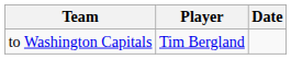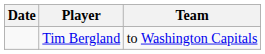 <table class="wikitable">
 <tr>
+<th>Date</th>
+<th>Player</th>
 <th>Team</th>
-<th>Player</th>
-<th>Date</th>
 </tr>
 <tr>
+<td></td>
+<td><a href='#'>Tim Bergland</a></td>
 <td>to <a href='#'>Washington Capitals</a></td>
-<td><a href='#'>Tim Bergland</a></td>
-<td></td>
 </tr>
 </table>
